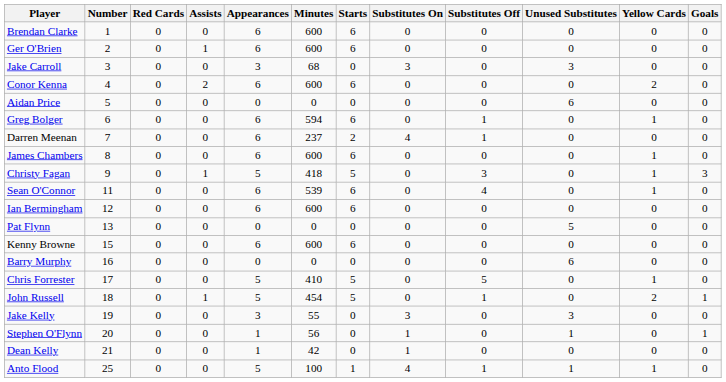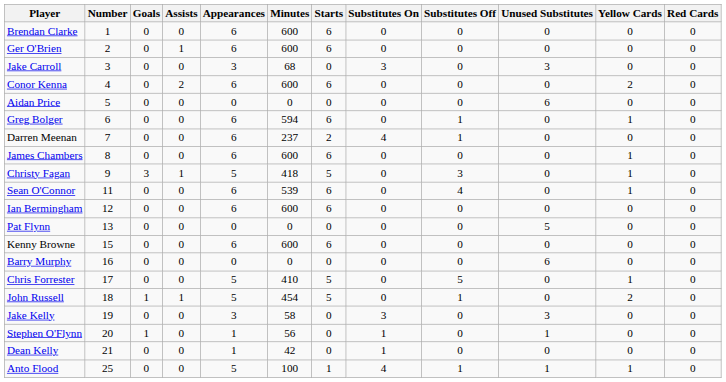 <table class="wikitable">
 <tr>
 <th>Player</th>
 <th>Number</th>
-<th>Red Cards</th>
+<th>Goals</th>
 <th>Assists</th>
 <th>Appearances</th>
 <th>Minutes</th>
 <th>Starts</th>
 <th>Substitutes On</th>
 <th>Substitutes Off</th>
 <th>Unused Substitutes</th>
 <th>Yellow Cards</th>
-<th>Goals</th>
+<th>Red Cards</th>
 </tr>
 <tr>
 <td> <a href='#'>Brendan Clarke</a></td>
 <td align=center>1</td>
 <td align=center>0</td>
 <td align=center>0</td>
 <td align=center>6</td>
 <td align=center>600</td>
 <td align=center>6</td>
 <td align=center>0</td>
 <td align=center>0</td>
 <td align=center>0</td>
 <td align=center>0</td>
 <td align=center>0</td>
 </tr>
 <tr>
 <td> <a href='#'>Ger O'Brien</a></td>
 <td align=center>2</td>
 <td align=center>0</td>
 <td align=center>1</td>
 <td align=center>6</td>
 <td align=center>600</td>
 <td align=center>6</td>
 <td align=center>0</td>
 <td align=center>0</td>
 <td align=center>0</td>
 <td align=center>0</td>
 <td align=center>0</td>
 </tr>
 <tr>
 <td> <a href='#'>Jake Carroll</a></td>
 <td align=center>3</td>
 <td align=center>0</td>
 <td align=center>0</td>
 <td align=center>3</td>
 <td align=center>68</td>
 <td align=center>0</td>
 <td align=center>3</td>
 <td align=center>0</td>
 <td align=center>3</td>
 <td align=center>0</td>
 <td align=center>0</td>
 </tr>
 <tr>
 <td> <a href='#'>Conor Kenna</a></td>
 <td align=center>4</td>
 <td align=center>0</td>
 <td align=center>2</td>
 <td align=center>6</td>
 <td align=center>600</td>
 <td align=center>6</td>
 <td align=center>0</td>
 <td align=center>0</td>
 <td align=center>0</td>
 <td align=center>2</td>
 <td align=center>0</td>
 </tr>
 <tr>
 <td> <a href='#'>Aidan Price</a></td>
 <td align=center>5</td>
 <td align=center>0</td>
 <td align=center>0</td>
 <td align=center>0</td>
 <td align=center>0</td>
 <td align=center>0</td>
 <td align=center>0</td>
 <td align=center>0</td>
 <td align=center>6</td>
 <td align=center>0</td>
 <td align=center>0</td>
 </tr>
 <tr>
 <td> <a href='#'>Greg Bolger</a></td>
 <td align=center>6</td>
 <td align=center>0</td>
 <td align=center>0</td>
 <td align=center>6</td>
 <td align=center>594</td>
 <td align=center>6</td>
 <td align=center>0</td>
 <td align=center>1</td>
 <td align=center>0</td>
 <td align=center>1</td>
 <td align=center>0</td>
 </tr>
 <tr>
 <td> Darren Meenan</td>
 <td align=center>7</td>
 <td align=center>0</td>
 <td align=center>0</td>
 <td align=center>6</td>
 <td align=center>237</td>
 <td align=center>2</td>
 <td align=center>4</td>
 <td align=center>1</td>
 <td align=center>0</td>
 <td align=center>0</td>
 <td align=center>0</td>
 </tr>
 <tr>
 <td> <a href='#'>James Chambers</a></td>
 <td align=center>8</td>
 <td align=center>0</td>
 <td align=center>0</td>
 <td align=center>6</td>
 <td align=center>600</td>
 <td align=center>6</td>
 <td align=center>0</td>
 <td align=center>0</td>
 <td align=center>0</td>
 <td align=center>1</td>
 <td align=center>0</td>
 </tr>
 <tr>
 <td> <a href='#'>Christy Fagan</a></td>
 <td align=center>9</td>
-<td align=center>0</td>
+<td align=center>3</td>
 <td align=center>1</td>
 <td align=center>5</td>
 <td align=center>418</td>
 <td align=center>5</td>
 <td align=center>0</td>
 <td align=center>3</td>
 <td align=center>0</td>
 <td align=center>1</td>
-<td align=center>3</td>
+<td align=center>0</td>
 </tr>
 <tr>
 <td> <a href='#'>Sean O'Connor</a></td>
 <td align=center>11</td>
 <td align=center>0</td>
 <td align=center>0</td>
 <td align=center>6</td>
 <td align=center>539</td>
 <td align=center>6</td>
 <td align=center>0</td>
 <td align=center>4</td>
 <td align=center>0</td>
 <td align=center>1</td>
 <td align=center>0</td>
 </tr>
 <tr>
 <td> <a href='#'>Ian Bermingham</a></td>
 <td align=center>12</td>
 <td align=center>0</td>
 <td align=center>0</td>
 <td align=center>6</td>
 <td align=center>600</td>
 <td align=center>6</td>
 <td align=center>0</td>
 <td align=center>0</td>
 <td align=center>0</td>
 <td align=center>0</td>
 <td align=center>0</td>
 </tr>
 <tr>
 <td> <a href='#'>Pat Flynn</a></td>
 <td align=center>13</td>
 <td align=center>0</td>
 <td align=center>0</td>
 <td align=center>0</td>
 <td align=center>0</td>
 <td align=center>0</td>
 <td align=center>0</td>
 <td align=center>0</td>
 <td align=center>5</td>
 <td align=center>0</td>
 <td align=center>0</td>
 </tr>
 <tr>
 <td> Kenny Browne</td>
 <td align=center>15</td>
 <td align=center>0</td>
 <td align=center>0</td>
 <td align=center>6</td>
 <td align=center>600</td>
 <td align=center>6</td>
 <td align=center>0</td>
 <td align=center>0</td>
 <td align=center>0</td>
 <td align=center>0</td>
 <td align=center>0</td>
 </tr>
 <tr>
 <td> <a href='#'>Barry Murphy</a></td>
 <td align=center>16</td>
 <td align=center>0</td>
 <td align=center>0</td>
 <td align=center>0</td>
 <td align=center>0</td>
 <td align=center>0</td>
 <td align=center>0</td>
 <td align=center>0</td>
 <td align=center>6</td>
 <td align=center>0</td>
 <td align=center>0</td>
 </tr>
 <tr>
 <td> <a href='#'>Chris Forrester</a></td>
 <td align=center>17</td>
 <td align=center>0</td>
 <td align=center>0</td>
 <td align=center>5</td>
 <td align=center>410</td>
 <td align=center>5</td>
 <td align=center>0</td>
 <td align=center>5</td>
 <td align=center>0</td>
 <td align=center>1</td>
 <td align=center>0</td>
 </tr>
 <tr>
 <td> <a href='#'>John Russell</a></td>
 <td align=center>18</td>
-<td align=center>0</td>
+<td align=center>1</td>
 <td align=center>1</td>
 <td align=center>5</td>
 <td align=center>454</td>
 <td align=center>5</td>
 <td align=center>0</td>
 <td align=center>1</td>
 <td align=center>0</td>
 <td align=center>2</td>
-<td align=center>1</td>
+<td align=center>0</td>
 </tr>
 <tr>
 <td> <a href='#'>Jake Kelly</a></td>
 <td align=center>19</td>
 <td align=center>0</td>
 <td align=center>0</td>
 <td align=center>3</td>
-<td align=center>55</td>
+<td align=center>58</td>
 <td align=center>0</td>
 <td align=center>3</td>
 <td align=center>0</td>
 <td align=center>3</td>
 <td align=center>0</td>
 <td align=center>0</td>
 </tr>
 <tr>
 <td> <a href='#'>Stephen O'Flynn</a></td>
 <td align=center>20</td>
-<td align=center>0</td>
+<td align=center>1</td>
 <td align=center>0</td>
 <td align=center>1</td>
 <td align=center>56</td>
 <td align=center>0</td>
 <td align=center>1</td>
 <td align=center>0</td>
 <td align=center>1</td>
 <td align=center>0</td>
-<td align=center>1</td>
+<td align=center>0</td>
 </tr>
 <tr>
 <td> <a href='#'>Dean Kelly</a></td>
 <td align=center>21</td>
 <td align=center>0</td>
 <td align=center>0</td>
 <td align=center>1</td>
 <td align=center>42</td>
 <td align=center>0</td>
 <td align=center>1</td>
 <td align=center>0</td>
 <td align=center>0</td>
 <td align=center>0</td>
 <td align=center>0</td>
 </tr>
 <tr>
 <td> <a href='#'>Anto Flood</a></td>
 <td align=center>25</td>
 <td align=center>0</td>
 <td align=center>0</td>
 <td align=center>5</td>
 <td align=center>100</td>
 <td align=center>1</td>
 <td align=center>4</td>
 <td align=center>1</td>
 <td align=center>1</td>
 <td align=center>1</td>
 <td align=center>0</td>
 </tr>
 </table>
